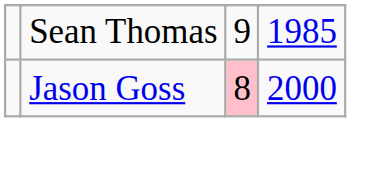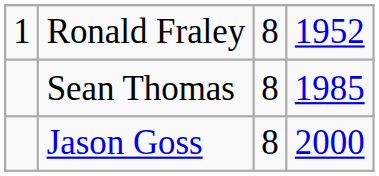 <table class="wikitable">
 <tr>
 </tr>
 <tr>
+<td>1</td>
+<td>Ronald Fraley</td>
+<td>8</td>
+<td><a href='#'>1952</a></td>
+</tr>
+<tr>
 <td></td>
 <td>Sean Thomas</td>
-<td>9</td>
+<td>8</td>
 <td><a href='#'>1985</a></td>
 </tr>
 <tr>
 <td></td>
 <td><a href='#'>Jason Goss</a></td>
-<td style="background: pink;">8</td>
+<td>8</td>
 <td><a href='#'>2000</a></td>
 </tr>
 </table>
